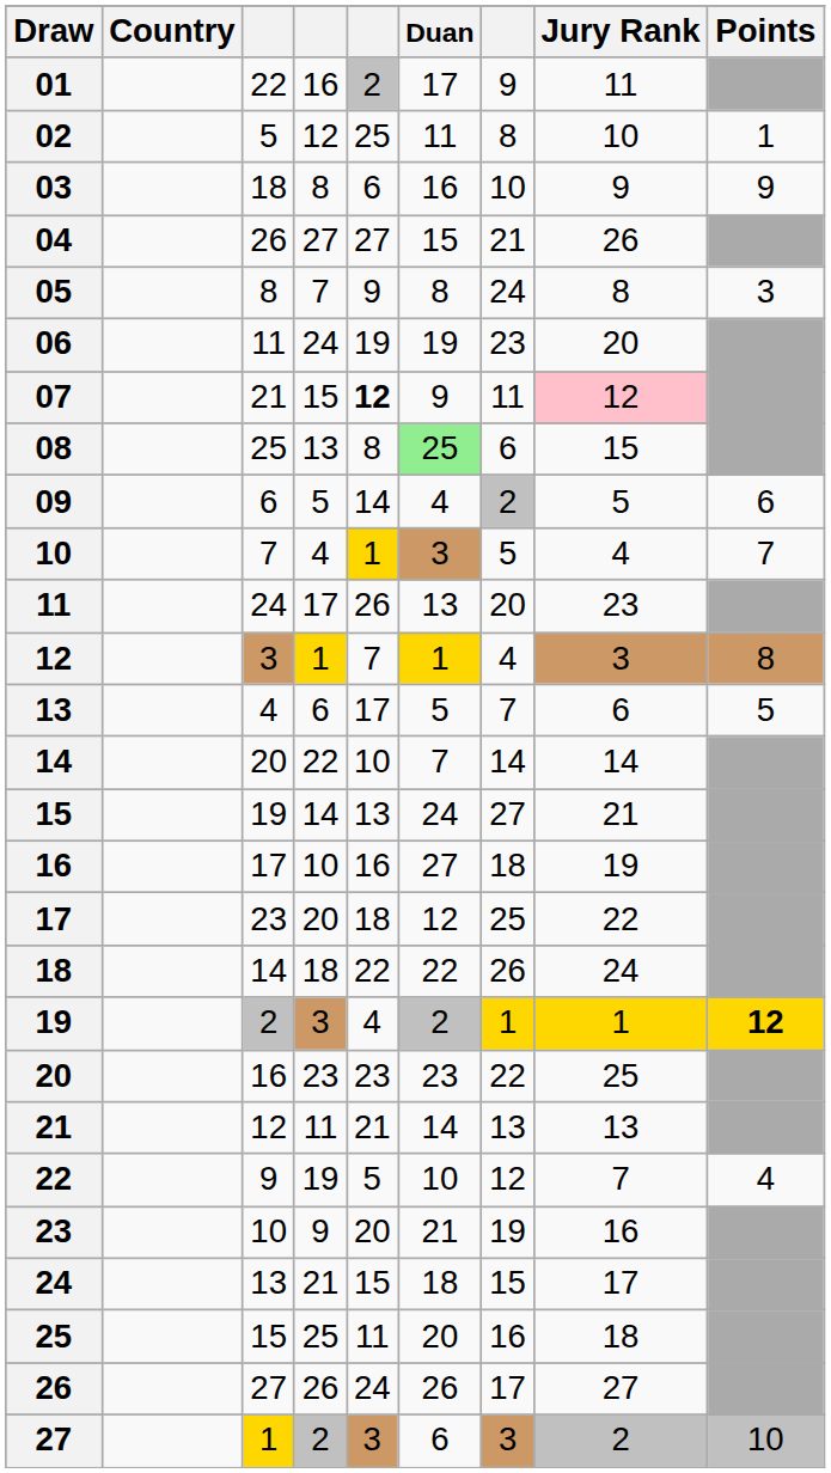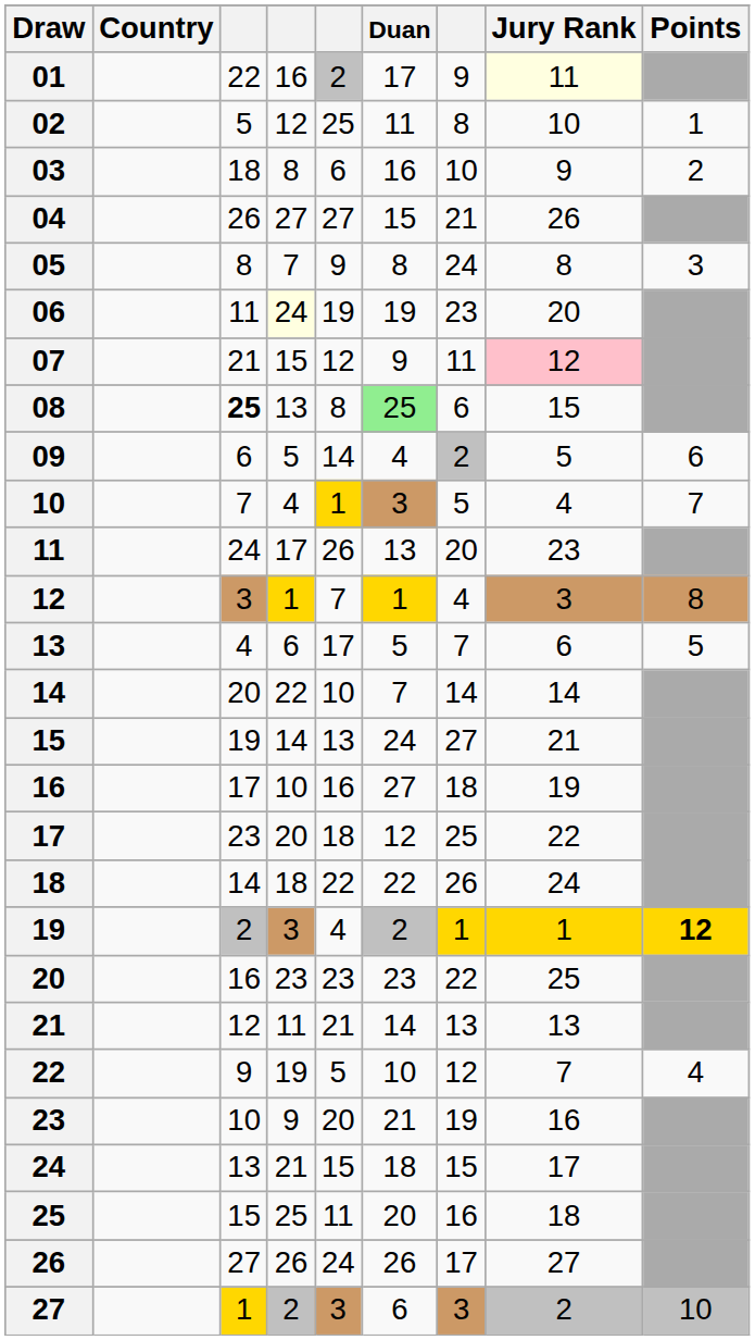 <table class="sortable wikitable collapsible plainrowheaders" style="text-align:center;">
 <tr>
 </tr>
 <tr>
 <th scope="col">Draw</th>
 <th scope="col">Country</th>
 <th scope="col"><small></small></th>
 <th scope="col"><small></small></th>
 <th scope="col"><small></small></th>
 <th scope="col"><small>Duan</small></th>
 <th scope="col"><small></small></th>
 <th scope="col">Jury Rank</th>
 <th scope="col">Points</th>
 </tr>
 <tr>
 <th scope="row" style="text-align:center;">01</th>
 <td style="text-align:left;"></td>
 <td>22</td>
 <td>16</td>
 <td style="background:silver;">2</td>
 <td>17</td>
 <td>9</td>
-<td>11</td>
+<td style="background: lightyellow;">11</td>
 <td style="background:#AAAAAA;"></td>
 </tr>
 <tr>
 <th scope="row" style="text-align:center;">02</th>
 <td style="text-align:left;"></td>
 <td>5</td>
 <td>12</td>
 <td>25</td>
 <td>11</td>
 <td>8</td>
 <td>10</td>
 <td>1</td>
 </tr>
 <tr>
 <th scope="row" style="text-align:center;">03</th>
 <td style="text-align:left;"></td>
 <td>18</td>
 <td>8</td>
 <td>6</td>
 <td>16</td>
 <td>10</td>
 <td>9</td>
-<td>9</td>
+<td>2</td>
 </tr>
 <tr>
 <th scope="row" style="text-align:center;">04</th>
 <td style="text-align:left;"></td>
 <td>26</td>
 <td>27</td>
 <td>27</td>
 <td>15</td>
 <td>21</td>
 <td>26</td>
 <td style="background:#AAAAAA;"></td>
 </tr>
 <tr>
 <th scope="row" style="text-align:center;">05</th>
 <td style="text-align:left;"></td>
 <td>8</td>
 <td>7</td>
 <td>9</td>
 <td>8</td>
 <td>24</td>
 <td>8</td>
 <td>3</td>
 </tr>
 <tr>
 <th scope="row" style="text-align:center;">06</th>
 <td style="text-align:left;"></td>
 <td>11</td>
-<td>24</td>
+<td style="background: lightyellow;">24</td>
 <td>19</td>
 <td>19</td>
 <td>23</td>
 <td>20</td>
 <td style="background:#AAAAAA;"></td>
 </tr>
 <tr>
 <th scope="row" style="text-align:center;">07</th>
 <td style="text-align:left;"></td>
 <td>21</td>
 <td>15</td>
-<td><strong>12</strong></td>
+<td>12</td>
 <td>9</td>
 <td>11</td>
 <td style="background: pink;">12</td>
 <td style="background:#AAAAAA;"></td>
 </tr>
 <tr>
 <th scope="row" style="text-align:center;">08</th>
 <td style="text-align:left;"></td>
-<td>25</td>
+<td><strong>25</strong></td>
 <td>13</td>
 <td>8</td>
 <td style="background: lightgreen;">25</td>
 <td>6</td>
 <td>15</td>
 <td style="background:#AAAAAA;"></td>
 </tr>
 <tr>
 <th scope="row" style="text-align:center;">09</th>
 <td style="text-align:left;"></td>
 <td>6</td>
 <td>5</td>
 <td>14</td>
 <td>4</td>
 <td style="background:silver;">2</td>
 <td>5</td>
 <td>6</td>
 </tr>
 <tr>
 <th scope="row" style="text-align:center;">10</th>
 <td style="text-align:left;"></td>
 <td>7</td>
 <td>4</td>
 <td style="background:gold;">1</td>
 <td style="background:#CC9966;">3</td>
 <td>5</td>
 <td>4</td>
 <td>7</td>
 </tr>
 <tr>
 <th scope="row" style="text-align:center;">11</th>
 <td style="text-align:left;"></td>
 <td>24</td>
 <td>17</td>
 <td>26</td>
 <td>13</td>
 <td>20</td>
 <td>23</td>
 <td style="background:#AAAAAA;"></td>
 </tr>
 <tr>
 <th scope="row" style="text-align:center;">12</th>
 <td style="text-align:left;"></td>
 <td style="background:#CC9966;">3</td>
 <td style="background:gold;">1</td>
 <td>7</td>
 <td style="background:gold;">1</td>
 <td>4</td>
 <td style="background:#CC9966;">3</td>
 <td style="background:#CC9966;">8</td>
 </tr>
 <tr>
 <th scope="row" style="text-align:center;">13</th>
 <td style="text-align:left;"></td>
 <td>4</td>
 <td>6</td>
 <td>17</td>
 <td>5</td>
 <td>7</td>
 <td>6</td>
 <td>5</td>
 </tr>
 <tr>
 <th scope="row" style="text-align:center;">14</th>
 <td style="text-align:left;"></td>
 <td>20</td>
 <td>22</td>
 <td>10</td>
 <td>7</td>
 <td>14</td>
 <td>14</td>
 <td style="background:#AAAAAA;"></td>
 </tr>
 <tr>
 <th scope="row" style="text-align:center;">15</th>
 <td style="text-align:left;"></td>
 <td>19</td>
 <td>14</td>
 <td>13</td>
 <td>24</td>
 <td>27</td>
 <td>21</td>
 <td style="background:#AAAAAA;"></td>
 </tr>
 <tr>
 <th scope="row" style="text-align:center;">16</th>
 <td style="text-align:left;"></td>
 <td>17</td>
 <td>10</td>
 <td>16</td>
 <td>27</td>
 <td>18</td>
 <td>19</td>
 <td style="background:#AAAAAA;"></td>
 </tr>
 <tr>
 <th scope="row" style="text-align:center;">17</th>
 <td style="text-align:left;"></td>
 <td>23</td>
 <td>20</td>
 <td>18</td>
 <td>12</td>
 <td>25</td>
 <td>22</td>
 <td style="background:#AAAAAA;"></td>
 </tr>
 <tr>
 <th scope="row" style="text-align:center;">18</th>
 <td style="text-align:left;"></td>
 <td>14</td>
 <td>18</td>
 <td>22</td>
 <td>22</td>
 <td>26</td>
 <td>24</td>
 <td style="background:#AAAAAA;"></td>
 </tr>
 <tr>
 <th scope="row" style="text-align:center;">19</th>
 <td style="text-align:left;"></td>
 <td style="background:silver;">2</td>
 <td style="background:#CC9966;">3</td>
 <td>4</td>
 <td style="background:silver;">2</td>
 <td style="background:gold;">1</td>
 <td style="background:gold;">1</td>
 <td style="background:gold;"><strong>12</strong></td>
 </tr>
 <tr>
 <th scope="row" style="text-align:center;">20</th>
 <td style="text-align:left;"></td>
 <td>16</td>
 <td>23</td>
 <td>23</td>
 <td>23</td>
 <td>22</td>
 <td>25</td>
 <td style="background:#AAAAAA;"></td>
 </tr>
 <tr>
 <th scope="row" style="text-align:center;">21</th>
 <td style="text-align:left;"></td>
 <td>12</td>
 <td>11</td>
 <td>21</td>
 <td>14</td>
 <td>13</td>
 <td>13</td>
 <td style="background:#AAAAAA;"></td>
 </tr>
 <tr>
 <th scope="row" style="text-align:center;">22</th>
 <td style="text-align:left;"></td>
 <td>9</td>
 <td>19</td>
 <td>5</td>
 <td>10</td>
 <td>12</td>
 <td>7</td>
 <td>4</td>
 </tr>
 <tr>
 <th scope="row" style="text-align:center;">23</th>
 <td style="text-align:left;"></td>
 <td>10</td>
 <td>9</td>
 <td>20</td>
 <td>21</td>
 <td>19</td>
 <td>16</td>
 <td style="background:#AAAAAA;"></td>
 </tr>
 <tr>
 <th scope="row" style="text-align:center;">24</th>
 <td style="text-align:left;"></td>
 <td>13</td>
 <td>21</td>
 <td>15</td>
 <td>18</td>
 <td>15</td>
 <td>17</td>
 <td style="background:#AAAAAA;"></td>
 </tr>
 <tr>
 <th scope="row" style="text-align:center;">25</th>
 <td style="text-align:left;"></td>
 <td>15</td>
 <td>25</td>
 <td>11</td>
 <td>20</td>
 <td>16</td>
 <td>18</td>
 <td style="background:#AAAAAA;"></td>
 </tr>
 <tr>
 <th scope="row" style="text-align:center;">26</th>
 <td style="text-align:left;"></td>
 <td>27</td>
 <td>26</td>
 <td>24</td>
 <td>26</td>
 <td>17</td>
 <td>27</td>
 <td style="background:#AAAAAA;"></td>
 </tr>
 <tr>
 <th scope="row" style="text-align:center;">27</th>
 <td style="text-align:left;"></td>
 <td style="background:gold;">1</td>
 <td style="background:silver;">2</td>
 <td style="background:#CC9966;">3</td>
 <td>6</td>
 <td style="background:#CC9966;">3</td>
 <td style="background:silver;">2</td>
 <td style="background:silver;">10</td>
 </tr>
 </table>
